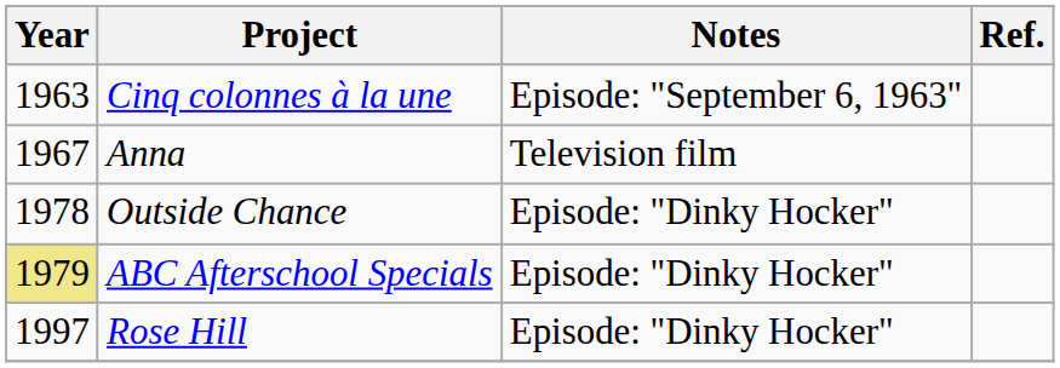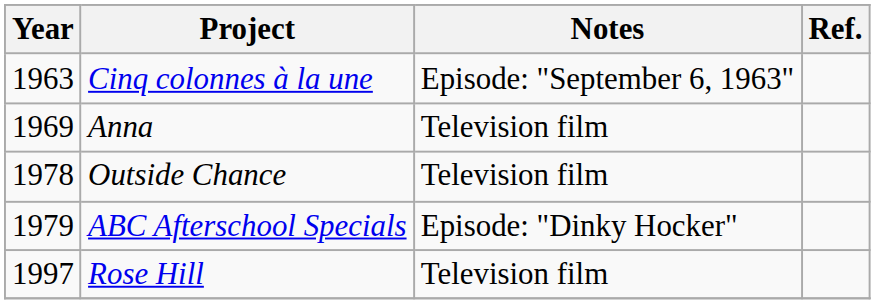 <table class="wikitable">
 <tr>
 <th>Year</th>
 <th>Project</th>
 <th>Notes</th>
 <th>Ref.</th>
 </tr>
 <tr>
 <td>1963</td>
 <td><em><a href='#'>Cinq colonnes à la une</a></em></td>
 <td>Episode: "September 6, 1963"</td>
 <td></td>
 </tr>
 <tr>
-<td>1967</td>
+<td>1969</td>
 <td><em>Anna</em></td>
 <td>Television film</td>
 <td></td>
 </tr>
 <tr>
 <td>1978</td>
 <td><em>Outside Chance</em></td>
-<td>Episode: "Dinky Hocker"</td>
+<td>Television film</td>
 <td></td>
 </tr>
 <tr>
-<td style="background: khaki;">1979</td>
+<td>1979</td>
 <td><em><a href='#'>ABC Afterschool Specials</a></em></td>
 <td>Episode: "Dinky Hocker"</td>
 <td></td>
 </tr>
 <tr>
 <td>1997</td>
 <td><em><a href='#'>Rose Hill</a></em></td>
-<td>Episode: "Dinky Hocker"</td>
+<td>Television film</td>
 <td></td>
 </tr>
 <tr>
 </tr>
 </table>
